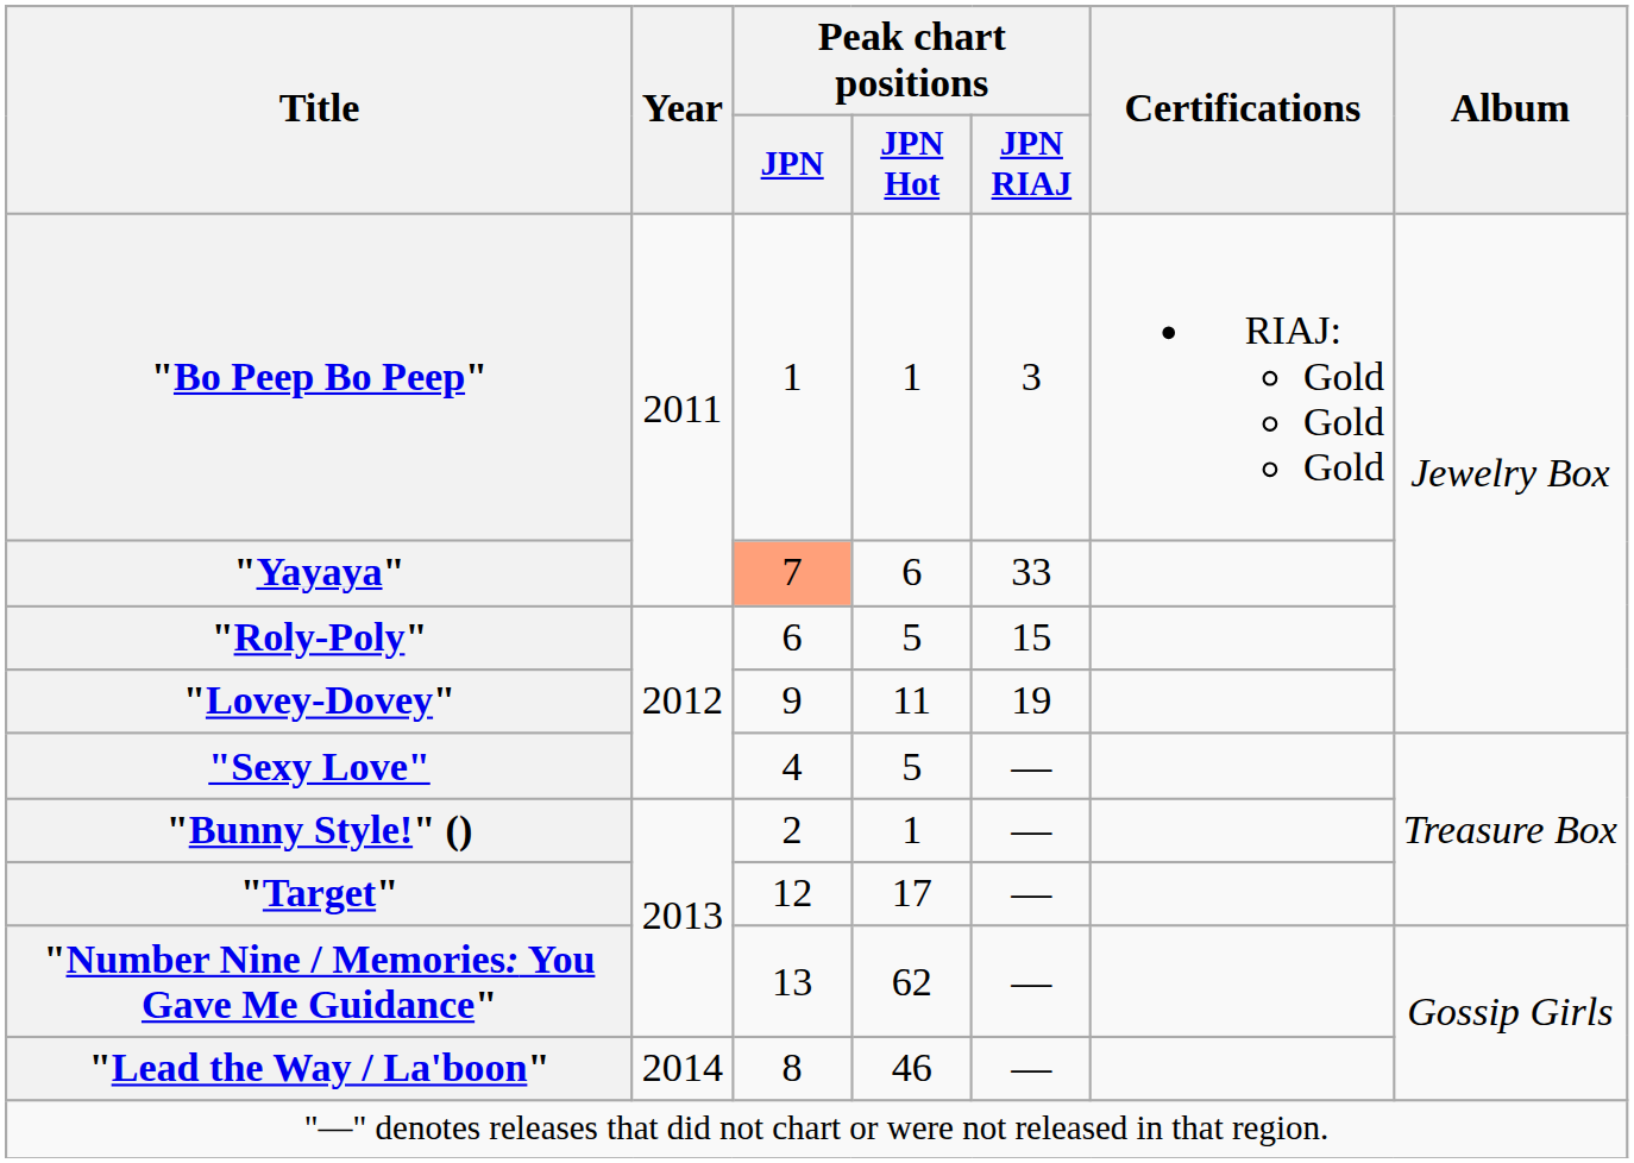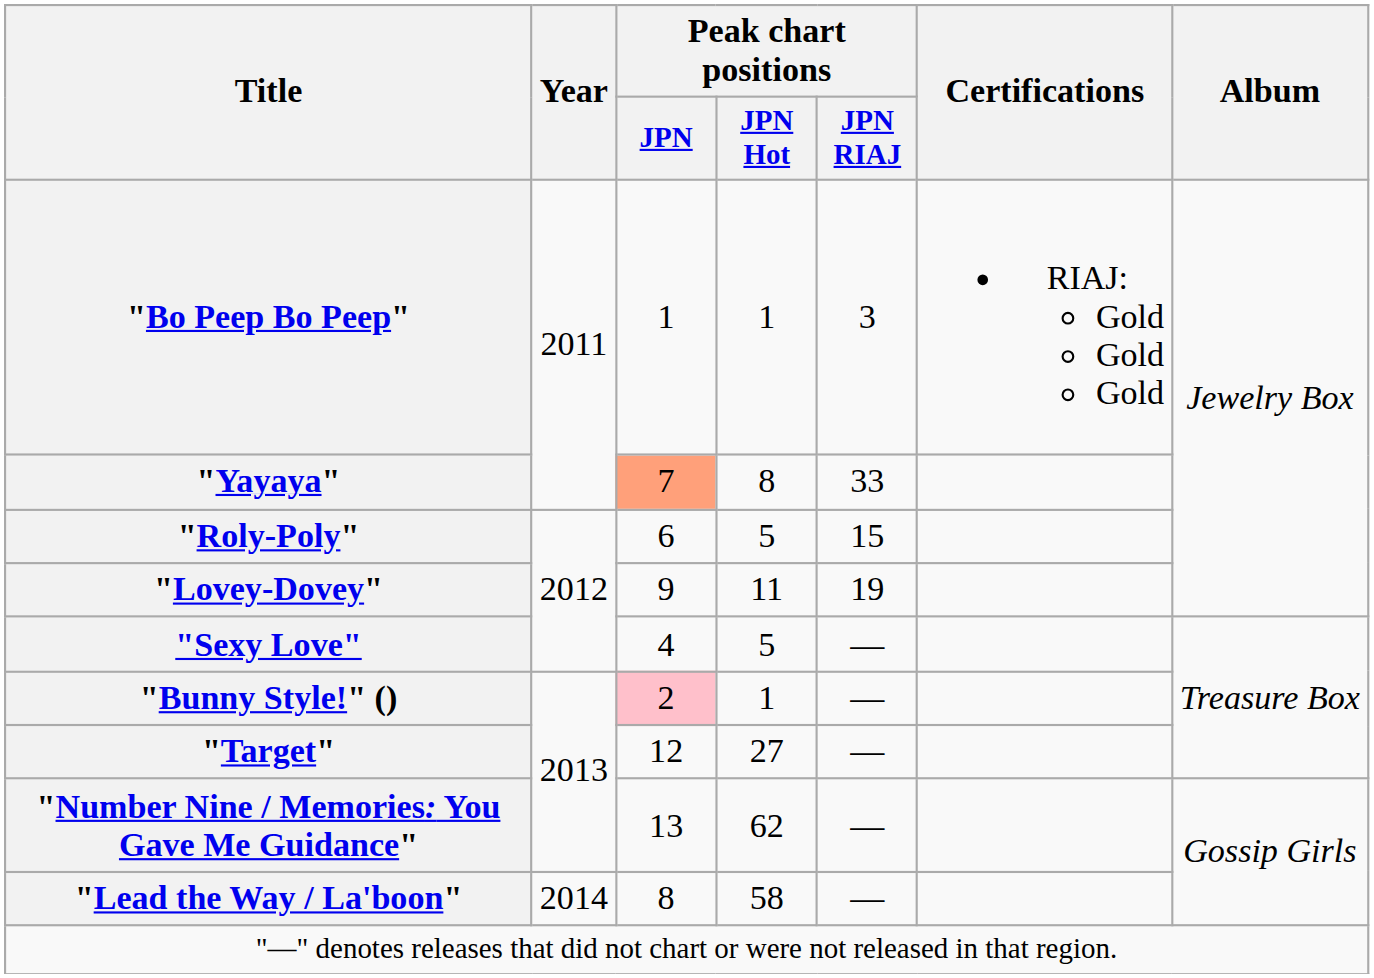 <table class="wikitable plainrowheaders" style="text-align:center;">
 <tr>
 <th scope="col" rowspan="2" style="width:15em;">Title</th>
 <th scope="col" rowspan="2">Year</th>
 <th scope="col" colspan="3">Peak chart positions</th>
 <th scope="col" rowspan="2">Certifications</th>
 <th scope="col" rowspan="2">Album</th>
 </tr>
 <tr>
 <th scope="col" style="width:3em;font-size:85%"><a href='#'>JPN</a><br></th>
 <th scope="col" style="width:3em;font-size:85%"><a href='#'>JPN Hot</a><br></th>
 <th scope="col" style="width:3em;font-size:85%"><a href='#'>JPN RIAJ</a><br></th>
 </tr>
 <tr>
 <th scope="row">"<a href='#'>Bo Peep Bo Peep</a>"</th>
 <td rowspan="2">2011</td>
 <td>1</td>
 <td>1</td>
 <td>3</td>
 <td><br><ul><li>RIAJ:<ul><li>Gold </li><li>Gold </li><li>Gold </li></ul></li></ul></td>
 <td rowspan="4"><em>Jewelry Box</em></td>
 </tr>
 <tr>
 <th scope="row">"<a href='#'>Yayaya</a>"</th>
 <td style="background: lightsalmon;">7</td>
-<td>6</td>
+<td>8</td>
 <td>33</td>
 <td></td>
 </tr>
 <tr>
 <th scope="row">"<a href='#'>Roly-Poly</a>"</th>
 <td rowspan="3">2012</td>
 <td>6</td>
 <td>5</td>
 <td>15</td>
 <td></td>
 </tr>
 <tr>
 <th scope="row">"<a href='#'>Lovey-Dovey</a>"</th>
 <td>9</td>
 <td>11</td>
 <td>19</td>
 <td></td>
 </tr>
 <tr>
 <th scope="row"><a href='#'>"Sexy Love"</a></th>
 <td>4</td>
 <td>5</td>
 <td>—</td>
 <td></td>
 <td rowspan="3"><em>Treasure Box</em></td>
 </tr>
 <tr>
 <th scope="row">"<a href='#'>Bunny Style!</a>" ()</th>
 <td rowspan="3">2013</td>
-<td>2</td>
+<td style="background: pink;">2</td>
 <td>1</td>
 <td>—</td>
 <td></td>
 </tr>
 <tr>
 <th scope="row">"<a href='#'>Target</a>"</th>
 <td>12</td>
-<td>17</td>
+<td>27</td>
 <td>—</td>
 <td></td>
 </tr>
 <tr>
 <th scope="row">"<a href='#'>Number Nine / Memories<em>:</em> You Gave Me Guidance</a>"</th>
 <td>13</td>
 <td>62</td>
 <td>—</td>
 <td></td>
 <td rowspan="2"><em>Gossip Girls</em></td>
 </tr>
 <tr>
 <th scope="row">"<a href='#'>Lead the Way / La'boon</a>"</th>
 <td>2014</td>
 <td>8</td>
-<td>46</td>
+<td>58</td>
 <td>—</td>
 <td></td>
 </tr>
 <tr>
 <td colspan="10" style="font-size:85%">"—" denotes releases that did not chart or were not released in that region.</td>
 </tr>
 </table>
